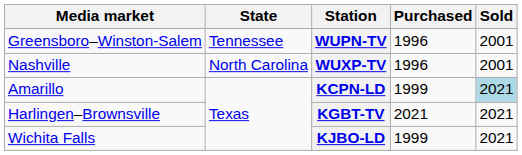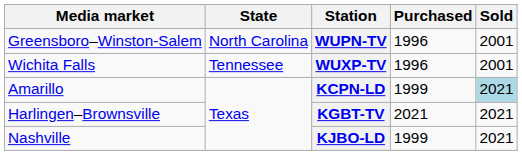 <table class="wikitable sortable">
 <tr>
 <th scope="col">Media market</th>
 <th scope="col">State</th>
 <th scope="col">Station</th>
 <th scope="col">Purchased</th>
 <th scope="col">Sold</th>
 </tr>
 <tr>
 <td><a href='#'>Greensboro</a>–<a href='#'>Winston-Salem</a></td>
-<td><a href='#'>Tennessee</a></td>
+<td><a href='#'>North Carolina</a></td>
 <th><a href='#'>WUPN-TV</a></th>
 <td>1996</td>
 <td>2001</td>
 </tr>
 <tr>
-<td><a href='#'>Nashville</a></td>
-<td><a href='#'>North Carolina</a></td>
+<td><a href='#'>Wichita Falls</a></td>
+<td><a href='#'>Tennessee</a></td>
 <th><a href='#'>WUXP-TV</a></th>
 <td>1996</td>
 <td>2001</td>
 </tr>
 <tr>
 <td><a href='#'>Amarillo</a></td>
 <td rowspan="3"><a href='#'>Texas</a></td>
 <th><a href='#'>KCPN-LD</a></th>
 <td>1999</td>
 <td style="background: lightblue;">2021</td>
 </tr>
 <tr>
 <td><a href='#'>Harlingen</a>–<a href='#'>Brownsville</a></td>
 <th><a href='#'>KGBT-TV</a></th>
 <td>2021</td>
 <td>2021</td>
 </tr>
 <tr>
-<td><a href='#'>Wichita Falls</a></td>
+<td><a href='#'>Nashville</a></td>
 <th><a href='#'>KJBO-LD</a></th>
 <td>1999</td>
 <td>2021</td>
 </tr>
 </table>
